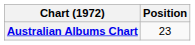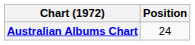 <table class="wikitable plainrowheaders" style="text-align:center;">
 <tr>
 <th scope="col">Chart (1972)</th>
 <th scope="col">Position</th>
 </tr>
 <tr>
 <th scope="row"><a href='#'>Australian Albums Chart</a></th>
-<td>23</td>
+<td>24</td>
 </tr>
 </table>
